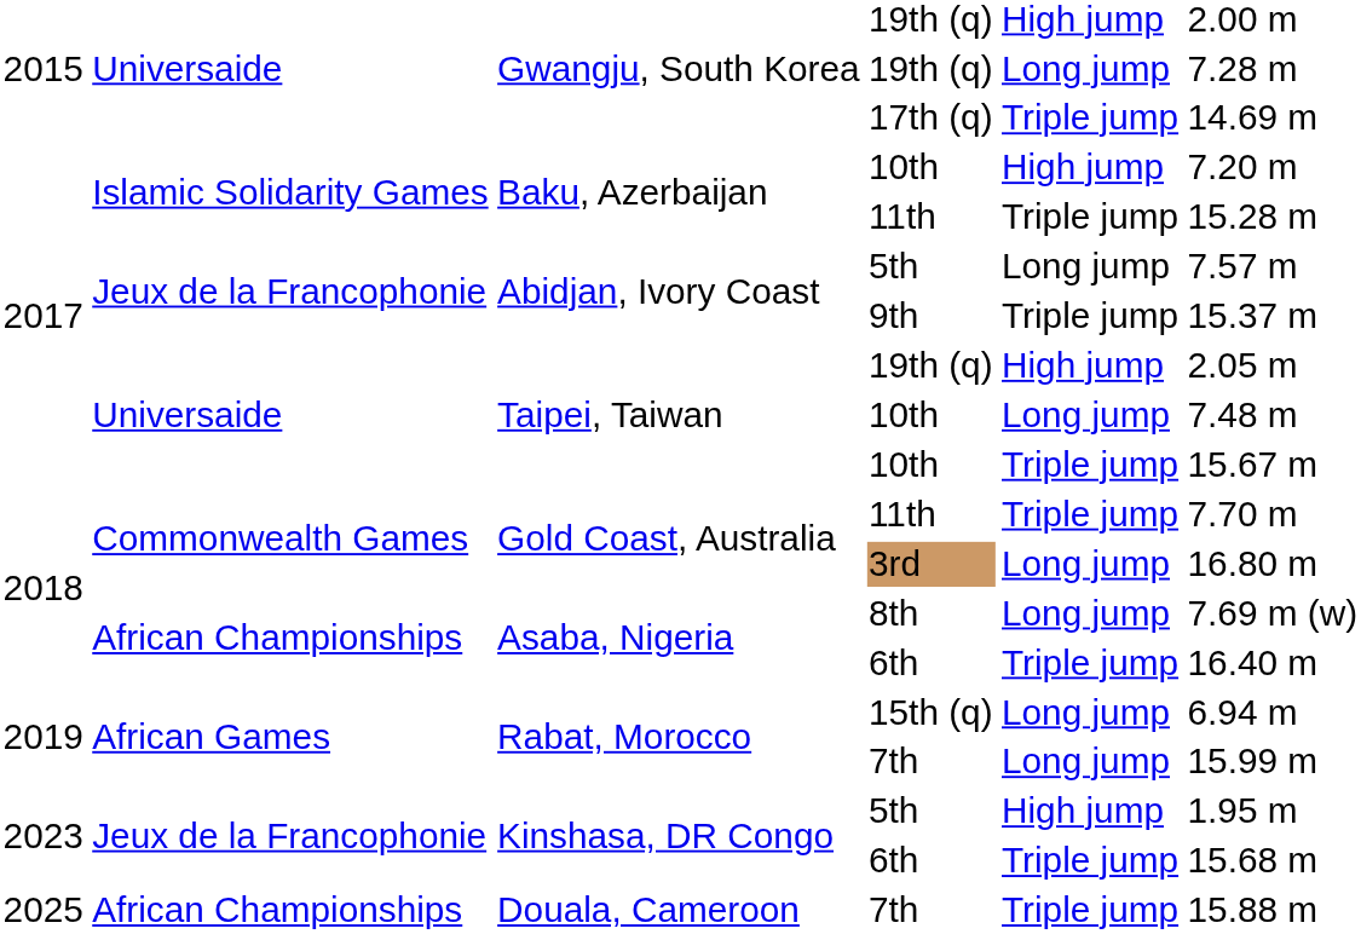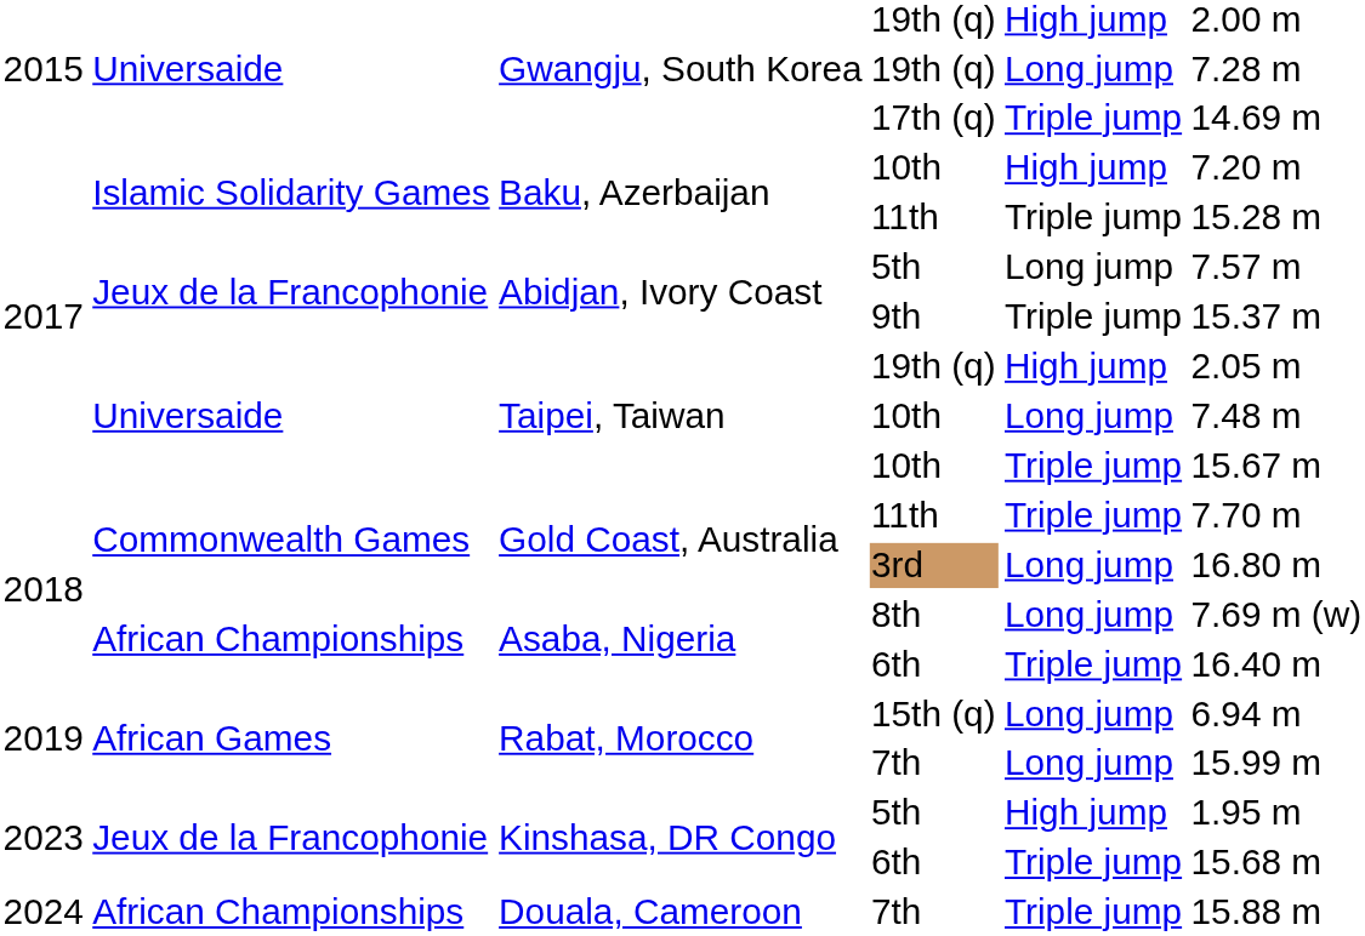 <table>
 <tr>
 <td rowspan=3>2015</td>
 <td rowspan=3><a href='#'>Universaide</a></td>
 <td rowspan=3><a href='#'>Gwangju</a>, South Korea</td>
 <td>19th (q)</td>
 <td><a href='#'>High jump</a></td>
 <td>2.00 m</td>
 </tr>
 <tr>
 <td>19th (q)</td>
 <td><a href='#'>Long jump</a></td>
 <td>7.28 m</td>
 </tr>
 <tr>
 <td>17th (q)</td>
 <td><a href='#'>Triple jump</a></td>
 <td>14.69 m</td>
 </tr>
 <tr>
 <td rowspan=7>2017</td>
 <td rowspan=2><a href='#'>Islamic Solidarity Games</a></td>
 <td rowspan=2><a href='#'>Baku</a>, Azerbaijan</td>
 <td>10th</td>
 <td><a href='#'>High jump</a></td>
 <td>7.20 m</td>
 </tr>
 <tr>
 <td>11th</td>
 <td>Triple jump</td>
 <td>15.28 m</td>
 </tr>
 <tr>
 <td rowspan=2><a href='#'>Jeux de la Francophonie</a></td>
 <td rowspan=2><a href='#'>Abidjan</a>, Ivory Coast</td>
 <td>5th</td>
 <td>Long jump</td>
 <td>7.57 m</td>
 </tr>
 <tr>
 <td>9th</td>
 <td>Triple jump</td>
 <td>15.37 m</td>
 </tr>
 <tr>
 <td rowspan=3><a href='#'>Universaide</a></td>
 <td rowspan=3><a href='#'>Taipei</a>, Taiwan</td>
 <td>19th (q)</td>
 <td><a href='#'>High jump</a></td>
 <td>2.05 m</td>
 </tr>
 <tr>
 <td>10th</td>
 <td><a href='#'>Long jump</a></td>
 <td>7.48 m</td>
 </tr>
 <tr>
 <td>10th</td>
 <td><a href='#'>Triple jump</a></td>
 <td>15.67 m</td>
 </tr>
 <tr>
 <td rowspan=4>2018</td>
 <td rowspan=2><a href='#'>Commonwealth Games</a></td>
 <td rowspan=2><a href='#'>Gold Coast</a>, Australia</td>
 <td>11th</td>
 <td><a href='#'>Triple jump</a></td>
 <td>7.70 m</td>
 </tr>
 <tr>
 <td bgcolor=cc9966>3rd</td>
 <td><a href='#'>Long jump</a></td>
 <td>16.80 m</td>
 </tr>
 <tr>
 <td rowspan=2><a href='#'>African Championships</a></td>
 <td rowspan=2><a href='#'>Asaba, Nigeria</a></td>
 <td>8th</td>
 <td><a href='#'>Long jump</a></td>
 <td>7.69 m (w)</td>
 </tr>
 <tr>
 <td>6th</td>
 <td><a href='#'>Triple jump</a></td>
 <td>16.40 m</td>
 </tr>
 <tr>
 <td rowspan=2>2019</td>
 <td rowspan=2><a href='#'>African Games</a></td>
 <td rowspan=2><a href='#'>Rabat, Morocco</a></td>
 <td>15th (q)</td>
 <td><a href='#'>Long jump</a></td>
 <td>6.94 m</td>
 </tr>
 <tr>
 <td>7th</td>
 <td><a href='#'>Long jump</a></td>
 <td>15.99 m</td>
 </tr>
 <tr>
 <td rowspan=2>2023</td>
 <td rowspan=2><a href='#'>Jeux de la Francophonie</a></td>
 <td rowspan=2><a href='#'>Kinshasa, DR Congo</a></td>
 <td>5th</td>
 <td><a href='#'>High jump</a></td>
 <td>1.95 m</td>
 </tr>
 <tr>
 <td>6th</td>
 <td><a href='#'>Triple jump</a></td>
 <td>15.68 m</td>
 </tr>
 <tr>
-<td>2025</td>
+<td>2024</td>
 <td><a href='#'>African Championships</a></td>
 <td><a href='#'>Douala, Cameroon</a></td>
 <td>7th</td>
 <td><a href='#'>Triple jump</a></td>
 <td>15.88 m</td>
 </tr>
 </table>
